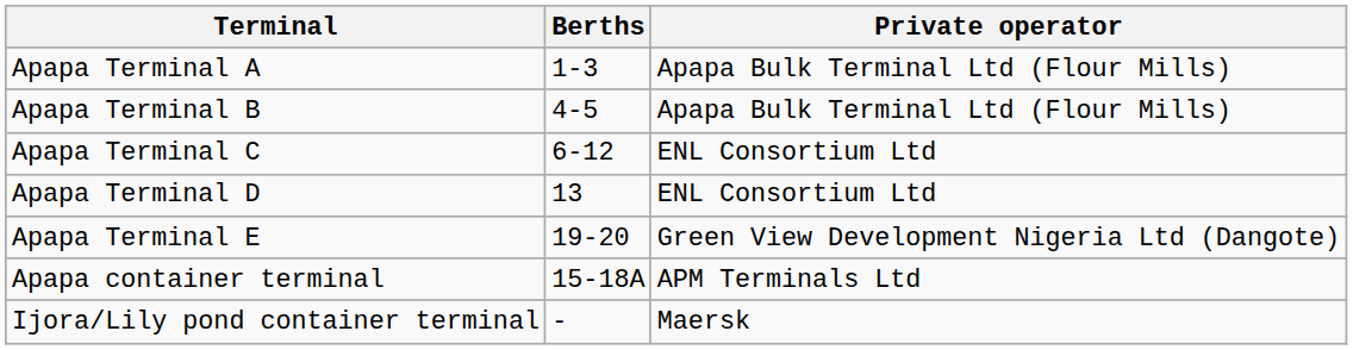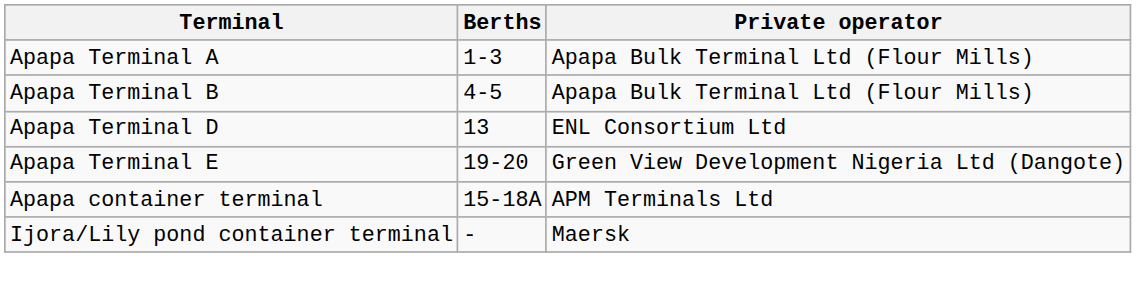 <table class="wikitable">
 <tr>
 <th>Terminal</th>
 <th>Berths</th>
 <th>Private operator</th>
 </tr>
 <tr>
 <td>Apapa Terminal A</td>
 <td>1-3</td>
 <td>Apapa Bulk Terminal Ltd (Flour Mills)</td>
 </tr>
 <tr>
 <td>Apapa Terminal B</td>
 <td>4-5</td>
 <td>Apapa Bulk Terminal Ltd (Flour Mills)</td>
-</tr>
-<tr>
-<td>Apapa Terminal C</td>
-<td>6-12</td>
-<td>ENL Consortium Ltd</td>
 </tr>
 <tr>
 <td>Apapa Terminal D</td>
 <td>13</td>
 <td>ENL Consortium Ltd</td>
 </tr>
 <tr>
 <td>Apapa Terminal E</td>
 <td>19-20</td>
 <td>Green View Development Nigeria Ltd (Dangote)</td>
 </tr>
 <tr>
 <td>Apapa container terminal</td>
 <td>15-18A</td>
 <td>APM Terminals Ltd</td>
 </tr>
 <tr>
 <td>Ijora/Lily pond container terminal</td>
 <td>-</td>
 <td>Maersk</td>
 </tr>
 </table>
